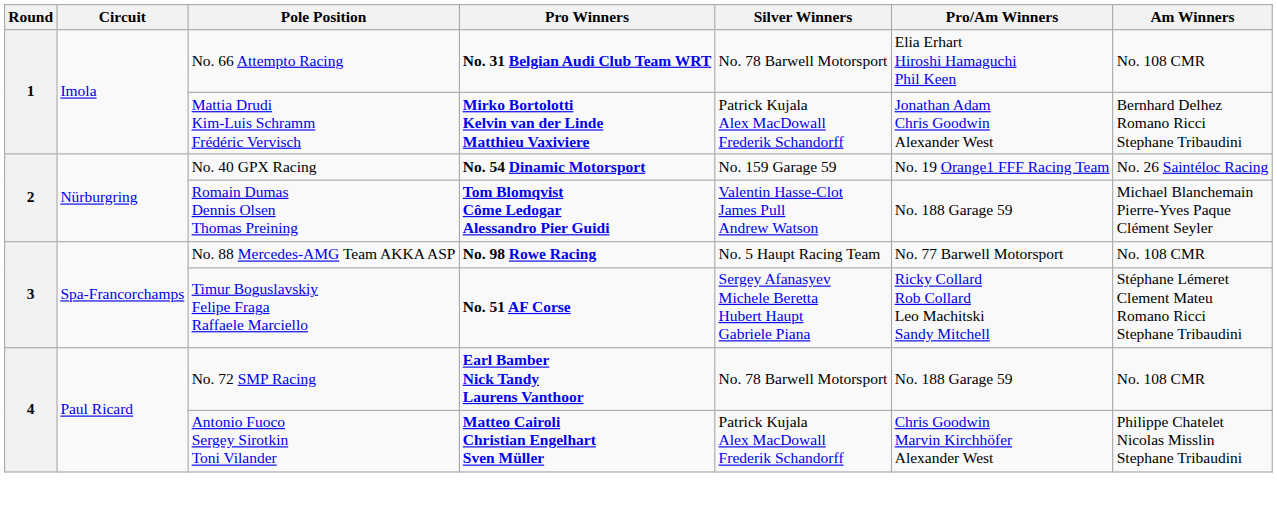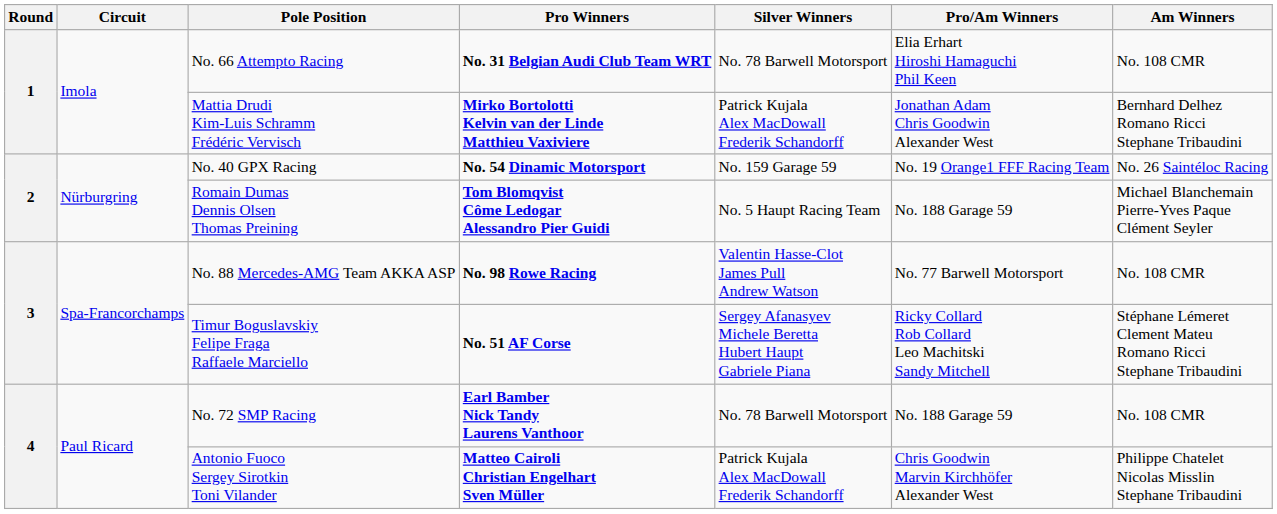 <table class="wikitable" style="font-size:85%;">
 <tr>
 <th>Round</th>
 <th>Circuit</th>
 <th>Pole Position</th>
 <th>Pro Winners</th>
 <th>Silver Winners</th>
 <th>Pro/Am Winners</th>
 <th>Am Winners</th>
 </tr>
 <tr>
 <th rowspan=2>1</th>
 <td rowspan=2> <a href='#'>Imola</a></td>
 <td> No. 66 <a href='#'>Attempto Racing</a></td>
 <td><strong> No. 31 <a href='#'>Belgian Audi Club Team WRT</a></strong></td>
 <td> No. 78 Barwell Motorsport</td>
 <td> Elia Erhart<br> <a href='#'>Hiroshi Hamaguchi</a><br> <a href='#'>Phil Keen</a></td>
 <td> No. 108 CMR</td>
 </tr>
 <tr>
 <td> <a href='#'>Mattia Drudi</a><br> <a href='#'>Kim-Luis Schramm</a><br> <a href='#'>Frédéric Vervisch</a></td>
 <td><strong> <a href='#'>Mirko Bortolotti</a><br> <a href='#'>Kelvin van der Linde</a><br> <a href='#'>Matthieu Vaxiviere</a></strong></td>
 <td> Patrick Kujala<br> <a href='#'>Alex MacDowall</a><br> <a href='#'>Frederik Schandorff</a></td>
 <td> <a href='#'>Jonathan Adam</a><br> <a href='#'>Chris Goodwin</a><br> Alexander West</td>
 <td> Bernhard Delhez<br> Romano Ricci<br> Stephane Tribaudini</td>
 </tr>
 <tr>
 <th rowspan=2>2</th>
 <td rowspan=2> <a href='#'>Nürburgring</a></td>
 <td> No. 40 GPX Racing</td>
 <td><strong> No. 54 <a href='#'>Dinamic Motorsport</a></strong></td>
 <td> No. 159 Garage 59</td>
 <td> No. 19 <a href='#'>Orange1 FFF Racing Team</a></td>
 <td> No. 26 <a href='#'>Saintéloc Racing</a></td>
 </tr>
 <tr>
 <td> <a href='#'>Romain Dumas</a><br> <a href='#'>Dennis Olsen</a><br> <a href='#'>Thomas Preining</a></td>
 <td><strong> <a href='#'>Tom Blomqvist</a><br> <a href='#'>Côme Ledogar</a><br> <a href='#'>Alessandro Pier Guidi</a></strong></td>
-<td> <a href='#'>Valentin Hasse-Clot</a><br> <a href='#'>James Pull</a><br> <a href='#'>Andrew Watson</a></td>
+<td> No. 5 Haupt Racing Team</td>
 <td> No. 188 Garage 59</td>
 <td> Michael Blanchemain<br> Pierre-Yves Paque<br> Clément Seyler</td>
 </tr>
 <tr>
 <th rowspan=2>3</th>
 <td rowspan=2> <a href='#'>Spa-Francorchamps</a></td>
 <td> No. 88 <a href='#'>Mercedes-AMG</a> Team AKKA ASP</td>
 <td><strong> No. 98 <a href='#'>Rowe Racing</a></strong></td>
-<td> No. 5 Haupt Racing Team</td>
+<td> <a href='#'>Valentin Hasse-Clot</a><br> <a href='#'>James Pull</a><br> <a href='#'>Andrew Watson</a></td>
 <td> No. 77 Barwell Motorsport</td>
 <td> No. 108 CMR</td>
 </tr>
 <tr>
 <td> <a href='#'>Timur Boguslavskiy</a><br> <a href='#'>Felipe Fraga</a><br> <a href='#'>Raffaele Marciello</a></td>
 <td><strong> No. 51 <a href='#'>AF Corse</a></strong></td>
 <td> <a href='#'>Sergey Afanasyev</a><br> <a href='#'>Michele Beretta</a><br> <a href='#'>Hubert Haupt</a><br> <a href='#'>Gabriele Piana</a></td>
 <td> <a href='#'>Ricky Collard</a><br> <a href='#'>Rob Collard</a><br> Leo Machitski<br> <a href='#'>Sandy Mitchell</a></td>
 <td> Stéphane Lémeret<br> Clement Mateu<br> Romano Ricci<br> Stephane Tribaudini</td>
 </tr>
 <tr>
 <th rowspan=2>4</th>
 <td rowspan=2> <a href='#'>Paul Ricard</a></td>
 <td> No. 72 <a href='#'>SMP Racing</a></td>
 <td><strong> <a href='#'>Earl Bamber</a><br> <a href='#'>Nick Tandy</a><br> <a href='#'>Laurens Vanthoor</a></strong></td>
 <td> No. 78 Barwell Motorsport</td>
 <td> No. 188 Garage 59</td>
 <td> No. 108 CMR</td>
 </tr>
 <tr>
 <td> <a href='#'>Antonio Fuoco</a><br> <a href='#'>Sergey Sirotkin</a><br> <a href='#'>Toni Vilander</a></td>
 <td><strong> <a href='#'>Matteo Cairoli</a><br> <a href='#'>Christian Engelhart</a><br> <a href='#'>Sven Müller</a></strong></td>
 <td> Patrick Kujala<br> <a href='#'>Alex MacDowall</a><br> <a href='#'>Frederik Schandorff</a></td>
 <td> <a href='#'>Chris Goodwin</a><br> <a href='#'>Marvin Kirchhöfer</a><br> Alexander West</td>
 <td> Philippe Chatelet<br> Nicolas Misslin<br> Stephane Tribaudini</td>
 </tr>
 </table>
